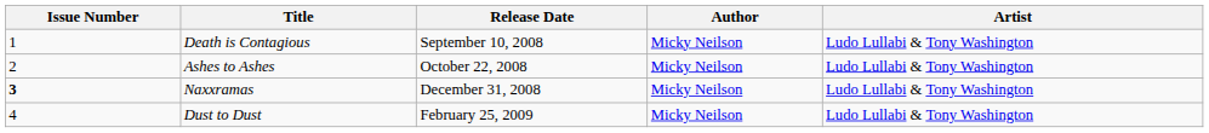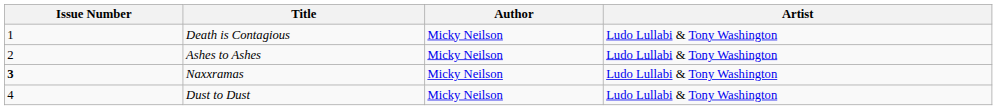 <table class="wikitable" style="width:99%;" style="background: #FFFFFF;">
 <tr>
 <th>Issue Number</th>
 <th>Title</th>
-<th>Release Date</th>
 <th>Author</th>
 <th>Artist</th>
 </tr>
 <tr>
 <td>1</td>
 <td><em>Death is Contagious</em></td>
-<td>September 10, 2008</td>
 <td><a href='#'>Micky Neilson</a></td>
 <td><a href='#'>Ludo Lullabi</a> & <a href='#'>Tony Washington</a></td>
 </tr>
 <tr>
 <td>2</td>
 <td><em>Ashes to Ashes</em></td>
-<td>October 22, 2008</td>
 <td><a href='#'>Micky Neilson</a></td>
 <td><a href='#'>Ludo Lullabi</a> & <a href='#'>Tony Washington</a></td>
 </tr>
 <tr>
 <td><strong>3</strong></td>
 <td><em>Naxxramas</em></td>
-<td>December 31, 2008</td>
 <td><a href='#'>Micky Neilson</a></td>
 <td><a href='#'>Ludo Lullabi</a> & <a href='#'>Tony Washington</a></td>
 </tr>
 <tr>
 <td>4</td>
 <td><em>Dust to Dust</em></td>
-<td>February 25, 2009</td>
 <td><a href='#'>Micky Neilson</a></td>
 <td><a href='#'>Ludo Lullabi</a> & <a href='#'>Tony Washington</a></td>
 </tr>
 </table>
